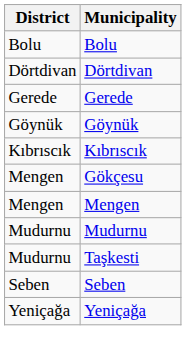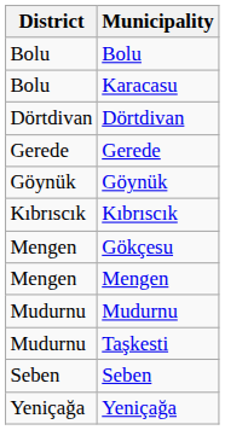 <table class="sortable wikitable">
 <tr>
 <th>District</th>
 <th>Municipality</th>
 </tr>
 <tr>
 <td>Bolu</td>
 <td><a href='#'>Bolu</a></td>
+</tr>
+<tr>
+<td>Bolu</td>
+<td><a href='#'>Karacasu</a></td>
 </tr>
 <tr>
 <td>Dörtdivan</td>
 <td><a href='#'>Dörtdivan</a></td>
 </tr>
 <tr>
 <td>Gerede</td>
 <td><a href='#'>Gerede</a></td>
 </tr>
 <tr>
 <td>Göynük</td>
 <td><a href='#'>Göynük</a></td>
 </tr>
 <tr>
 <td>Kıbrıscık</td>
 <td><a href='#'>Kıbrıscık</a></td>
 </tr>
 <tr>
 <td>Mengen</td>
 <td><a href='#'>Gökçesu</a></td>
 </tr>
 <tr>
 <td>Mengen</td>
 <td><a href='#'>Mengen</a></td>
 </tr>
 <tr>
 <td>Mudurnu</td>
 <td><a href='#'>Mudurnu</a></td>
 </tr>
 <tr>
 <td>Mudurnu</td>
 <td><a href='#'>Taşkesti</a></td>
 </tr>
 <tr>
 <td>Seben</td>
 <td><a href='#'>Seben</a></td>
 </tr>
 <tr>
 <td>Yeniçağa</td>
 <td><a href='#'>Yeniçağa</a></td>
 </tr>
 </table>
